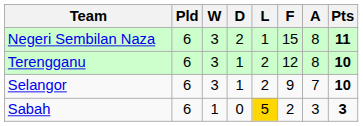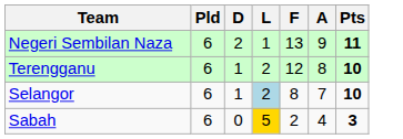 <table class="wikitable" style="text-align: center;">
 <tr>
 <th width="175">Team</th>
 <th width="20">Pld</th>
-<th width="20">W</th>
 <th width="20">D</th>
 <th width="20">L</th>
 <th width="20">F</th>
 <th width="20">A</th>
 <th width="20">Pts</th>
 </tr>
 <tr bgcolor="#ccffcc">
 <td align="left"><a href='#'>Negeri Sembilan Naza</a></td>
 <td>6</td>
-<td>3</td>
 <td>2</td>
 <td>1</td>
-<td>15</td>
-<td>8</td>
+<td>13</td>
+<td>9</td>
 <td><strong>11</strong></td>
 </tr>
 <tr bgcolor="#ccffcc">
 <td align="left"><a href='#'>Terengganu</a></td>
 <td>6</td>
-<td>3</td>
 <td>1</td>
 <td>2</td>
 <td>12</td>
 <td>8</td>
 <td><strong>10</strong></td>
 </tr>
 <tr>
 <td align="left"><a href='#'>Selangor</a></td>
 <td>6</td>
-<td>3</td>
 <td>1</td>
-<td>2</td>
-<td>9</td>
+<td style="background: lightblue;">2</td>
+<td>8</td>
 <td>7</td>
 <td><strong>10</strong></td>
 </tr>
 <tr>
 <td align="left"><a href='#'>Sabah</a></td>
 <td>6</td>
-<td>1</td>
 <td>0</td>
 <td style="background: gold;">5</td>
 <td>2</td>
-<td>3</td>
+<td>4</td>
 <td><strong>3</strong></td>
 </tr>
 </table>
